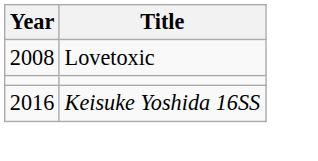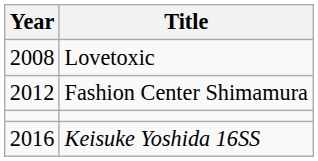 <table class="wikitable">
 <tr>
 <th>Year</th>
 <th>Title</th>
 </tr>
 <tr>
 <td>2008</td>
 <td>Lovetoxic</td>
 </tr>
 <tr>
+<td>2012</td>
+<td>Fashion Center Shimamura</td>
+</tr>
+<tr>
 <td></td>
 <td></td>
 </tr>
 <tr>
 <td>2016</td>
 <td><em>Keisuke Yoshida 16SS</em></td>
 </tr>
 </table>
